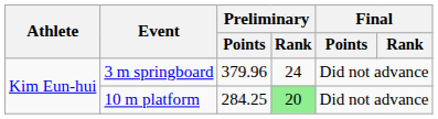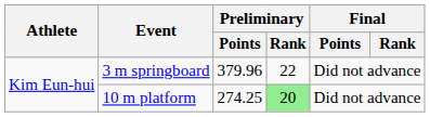 <table class=wikitable style="font-size:90%">
 <tr>
 <th rowspan="2">Athlete</th>
 <th rowspan="2">Event</th>
 <th colspan="2">Preliminary</th>
 <th colspan="2">Final</th>
 </tr>
 <tr style="font-size:95%">
 <th>Points</th>
 <th>Rank</th>
 <th>Points</th>
 <th>Rank</th>
 </tr>
 <tr align=center>
 <td align=left rowspan=2><a href='#'>Kim Eun-hui</a></td>
 <td align=left><a href='#'>3 m springboard</a></td>
 <td>379.96</td>
-<td>24</td>
+<td>22</td>
 <td colspan=2>Did not advance</td>
 </tr>
 <tr align=center>
 <td align=left><a href='#'>10 m platform</a></td>
-<td>284.25</td>
+<td>274.25</td>
 <td style="background: lightgreen;">20</td>
 <td colspan=2>Did not advance</td>
 </tr>
 </table>
